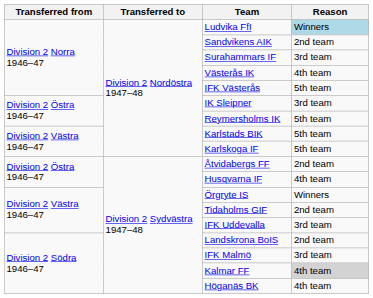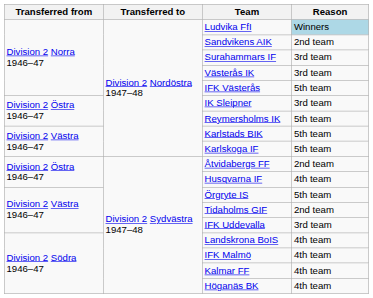 <table class="wikitable" style="text-align: left;">
 <tr>
 <th style="width: 275px;">Transferred from</th>
 <th style="width: 275px;">Transferred to</th>
 <th style="width: 200px;">Team</th>
 <th style="width: 225px;">Reason</th>
 </tr>
 <tr>
 <td rowspan=5><a href='#'>Division 2</a> <a href='#'>Norra</a> 1946–47</td>
 <td rowspan=9><a href='#'>Division 2</a> <a href='#'>Nordöstra</a> 1947–48</td>
 <td><a href='#'>Ludvika FfI</a></td>
 <td style="background: lightblue;">Winners</td>
 </tr>
 <tr>
 <td><a href='#'>Sandvikens AIK</a></td>
 <td>2nd team</td>
 </tr>
 <tr>
 <td><a href='#'>Surahammars IF</a></td>
 <td>3rd team</td>
 </tr>
 <tr>
 <td><a href='#'>Västerås IK</a></td>
-<td>4th team</td>
+<td>3rd team</td>
 </tr>
 <tr>
 <td><a href='#'>IFK Västerås</a></td>
 <td>5th team</td>
 </tr>
 <tr>
 <td rowspan=2><a href='#'>Division 2</a> <a href='#'>Östra</a> 1946–47</td>
 <td><a href='#'>IK Sleipner</a></td>
 <td>3rd team</td>
 </tr>
 <tr>
 <td><a href='#'>Reymersholms IK</a></td>
 <td>5th team</td>
 </tr>
 <tr>
 <td rowspan=2><a href='#'>Division 2</a> <a href='#'>Västra</a> 1946–47</td>
 <td><a href='#'>Karlstads BIK</a></td>
 <td>5th team</td>
 </tr>
 <tr>
 <td><a href='#'>Karlskoga IF</a></td>
 <td>5th team</td>
 </tr>
 <tr>
 <td rowspan=2><a href='#'>Division 2</a> <a href='#'>Östra</a> 1946–47</td>
 <td rowspan=9><a href='#'>Division 2</a> <a href='#'>Sydvästra</a> 1947–48</td>
 <td><a href='#'>Åtvidabergs FF</a></td>
 <td>2nd team</td>
 </tr>
 <tr>
 <td><a href='#'>Husqvarna IF</a></td>
 <td>4th team</td>
 </tr>
 <tr>
 <td rowspan=3><a href='#'>Division 2</a> <a href='#'>Västra</a> 1946–47</td>
 <td><a href='#'>Örgryte IS</a></td>
-<td>Winners</td>
+<td>5th team</td>
 </tr>
 <tr>
 <td><a href='#'>Tidaholms GIF</a></td>
 <td>2nd team</td>
 </tr>
 <tr>
 <td><a href='#'>IFK Uddevalla</a></td>
 <td>3rd team</td>
 </tr>
 <tr>
 <td rowspan=4><a href='#'>Division 2</a> <a href='#'>Södra</a> 1946–47</td>
 <td><a href='#'>Landskrona BoIS</a></td>
-<td>2nd team</td>
+<td>4th team</td>
 </tr>
 <tr>
 <td><a href='#'>IFK Malmö</a></td>
-<td>3rd team</td>
+<td>4th team</td>
 </tr>
 <tr>
 <td><a href='#'>Kalmar FF</a></td>
-<td style="background: lightgrey;">4th team</td>
+<td>4th team</td>
 </tr>
 <tr>
 <td><a href='#'>Höganäs BK</a></td>
 <td>4th team</td>
 </tr>
 </table>
